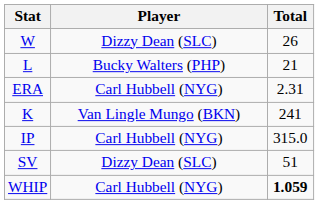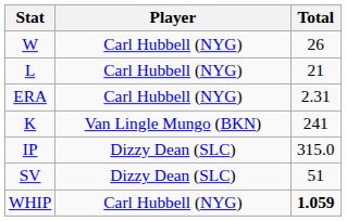 <table class="wikitable" style="text-align:center;">
 <tr>
 <th style="width:15%;">Stat</th>
 <th>Player</th>
 <th style="width:15%;">Total</th>
 </tr>
 <tr>
 <td><a href='#'>W</a></td>
-<td><a href='#'>Dizzy Dean</a> (<a href='#'>SLC</a>)</td>
+<td><a href='#'>Carl Hubbell</a> (<a href='#'>NYG</a>)</td>
 <td>26</td>
 </tr>
 <tr>
 <td><a href='#'>L</a></td>
-<td><a href='#'>Bucky Walters</a> (<a href='#'>PHP</a>)</td>
+<td><a href='#'>Carl Hubbell</a> (<a href='#'>NYG</a>)</td>
 <td>21</td>
 </tr>
 <tr>
 <td><a href='#'>ERA</a></td>
 <td><a href='#'>Carl Hubbell</a> (<a href='#'>NYG</a>)</td>
 <td>2.31</td>
 </tr>
 <tr>
 <td><a href='#'>K</a></td>
 <td><a href='#'>Van Lingle Mungo</a> (<a href='#'>BKN</a>)</td>
 <td>241</td>
 </tr>
 <tr>
 <td><a href='#'>IP</a></td>
-<td><a href='#'>Carl Hubbell</a> (<a href='#'>NYG</a>)</td>
+<td><a href='#'>Dizzy Dean</a> (<a href='#'>SLC</a>)</td>
 <td>315.0</td>
 </tr>
 <tr>
 <td><a href='#'>SV</a></td>
 <td><a href='#'>Dizzy Dean</a> (<a href='#'>SLC</a>)</td>
 <td>51</td>
 </tr>
 <tr>
 <td><a href='#'>WHIP</a></td>
 <td><a href='#'>Carl Hubbell</a> (<a href='#'>NYG</a>)</td>
 <td><strong>1.059</strong></td>
 </tr>
 </table>
